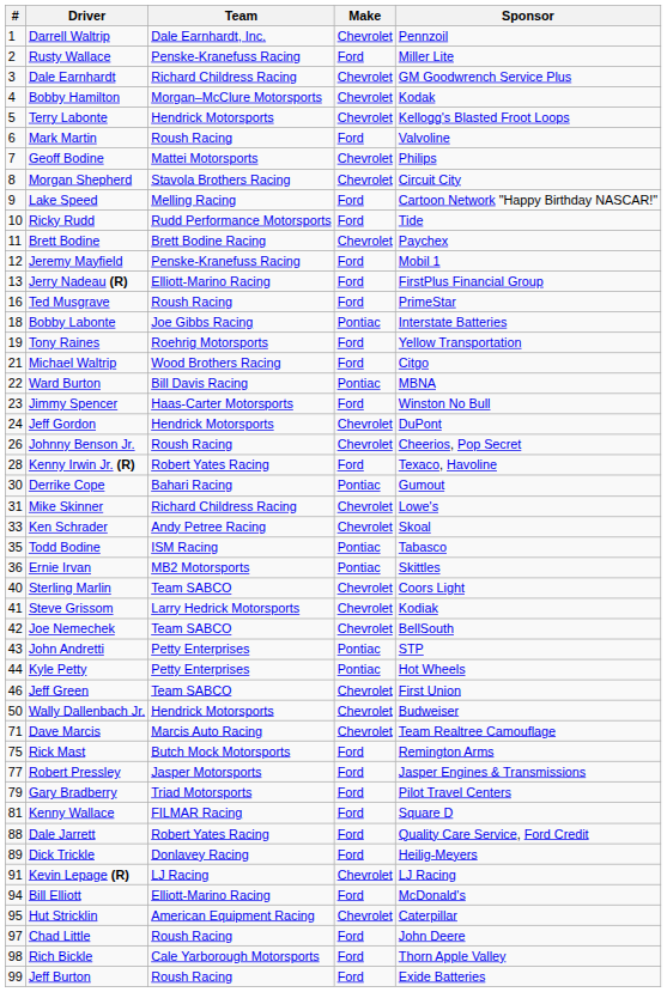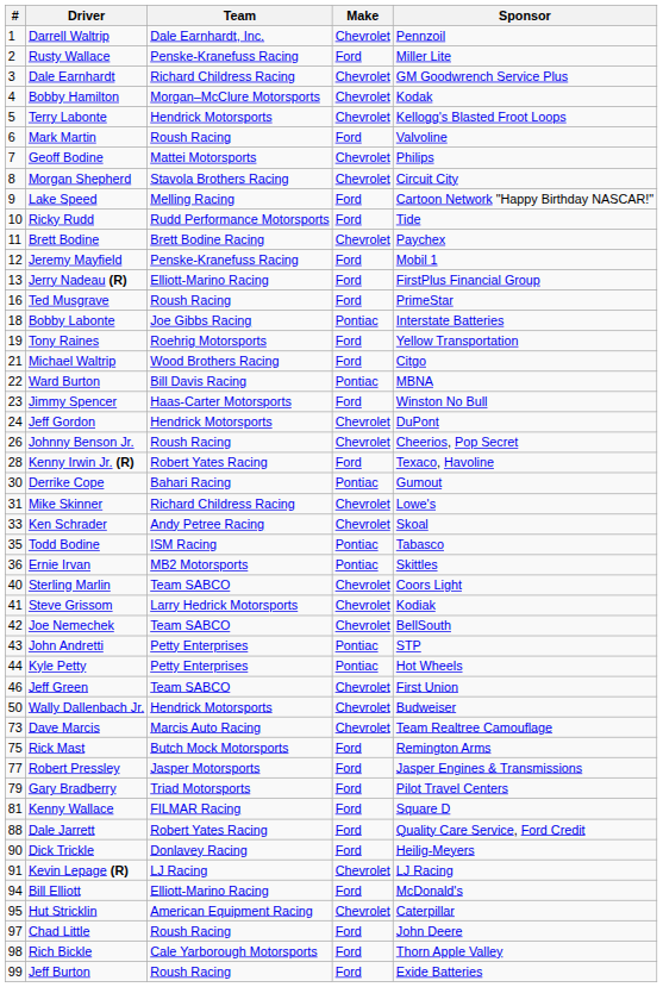 <table class="wikitable" style="font-size:95%">
 <tr>
 <th>#</th>
 <th>Driver</th>
 <th>Team</th>
 <th>Make</th>
 <th>Sponsor</th>
 </tr>
 <tr>
 <td>1</td>
 <td><a href='#'>Darrell Waltrip</a></td>
 <td><a href='#'>Dale Earnhardt, Inc.</a></td>
 <td><a href='#'>Chevrolet</a></td>
 <td><a href='#'>Pennzoil</a></td>
 </tr>
 <tr>
 <td>2</td>
 <td><a href='#'>Rusty Wallace</a></td>
 <td><a href='#'>Penske-Kranefuss Racing</a></td>
 <td><a href='#'>Ford</a></td>
 <td><a href='#'>Miller Lite</a></td>
 </tr>
 <tr>
 <td>3</td>
 <td><a href='#'>Dale Earnhardt</a></td>
 <td><a href='#'>Richard Childress Racing</a></td>
 <td><a href='#'>Chevrolet</a></td>
 <td><a href='#'>GM Goodwrench Service Plus</a></td>
 </tr>
 <tr>
 <td>4</td>
 <td><a href='#'>Bobby Hamilton</a></td>
 <td><a href='#'>Morgan–McClure Motorsports</a></td>
 <td><a href='#'>Chevrolet</a></td>
 <td><a href='#'>Kodak</a></td>
 </tr>
 <tr>
 <td>5</td>
 <td><a href='#'>Terry Labonte</a></td>
 <td><a href='#'>Hendrick Motorsports</a></td>
 <td><a href='#'>Chevrolet</a></td>
 <td><a href='#'>Kellogg's Blasted Froot Loops</a></td>
 </tr>
 <tr>
 <td>6</td>
 <td><a href='#'>Mark Martin</a></td>
 <td><a href='#'>Roush Racing</a></td>
 <td><a href='#'>Ford</a></td>
 <td><a href='#'>Valvoline</a></td>
 </tr>
 <tr>
 <td>7</td>
 <td><a href='#'>Geoff Bodine</a></td>
 <td><a href='#'>Mattei Motorsports</a></td>
 <td><a href='#'>Chevrolet</a></td>
 <td><a href='#'>Philips</a></td>
 </tr>
 <tr>
 <td>8</td>
 <td><a href='#'>Morgan Shepherd</a></td>
 <td><a href='#'>Stavola Brothers Racing</a></td>
 <td><a href='#'>Chevrolet</a></td>
 <td><a href='#'>Circuit City</a></td>
 </tr>
 <tr>
 <td>9</td>
 <td><a href='#'>Lake Speed</a></td>
 <td><a href='#'>Melling Racing</a></td>
 <td><a href='#'>Ford</a></td>
 <td><a href='#'>Cartoon Network</a> "Happy Birthday NASCAR!"</td>
 </tr>
 <tr>
 <td>10</td>
 <td><a href='#'>Ricky Rudd</a></td>
 <td><a href='#'>Rudd Performance Motorsports</a></td>
 <td><a href='#'>Ford</a></td>
 <td><a href='#'>Tide</a></td>
 </tr>
 <tr>
 <td>11</td>
 <td><a href='#'>Brett Bodine</a></td>
 <td><a href='#'>Brett Bodine Racing</a></td>
 <td><a href='#'>Chevrolet</a></td>
 <td><a href='#'>Paychex</a></td>
 </tr>
 <tr>
 <td>12</td>
 <td><a href='#'>Jeremy Mayfield</a></td>
 <td><a href='#'>Penske-Kranefuss Racing</a></td>
 <td><a href='#'>Ford</a></td>
 <td><a href='#'>Mobil 1</a></td>
 </tr>
 <tr>
 <td>13</td>
 <td><a href='#'>Jerry Nadeau</a> <strong>(R)</strong></td>
 <td><a href='#'>Elliott-Marino Racing</a></td>
 <td><a href='#'>Ford</a></td>
 <td><a href='#'>FirstPlus Financial Group</a></td>
 </tr>
 <tr>
 <td>16</td>
 <td><a href='#'>Ted Musgrave</a></td>
 <td><a href='#'>Roush Racing</a></td>
 <td><a href='#'>Ford</a></td>
 <td><a href='#'>PrimeStar</a></td>
 </tr>
 <tr>
 <td>18</td>
 <td><a href='#'>Bobby Labonte</a></td>
 <td><a href='#'>Joe Gibbs Racing</a></td>
 <td><a href='#'>Pontiac</a></td>
 <td><a href='#'>Interstate Batteries</a></td>
 </tr>
 <tr>
 <td>19</td>
 <td><a href='#'>Tony Raines</a></td>
 <td><a href='#'>Roehrig Motorsports</a></td>
 <td><a href='#'>Ford</a></td>
 <td><a href='#'>Yellow Transportation</a></td>
 </tr>
 <tr>
 <td>21</td>
 <td><a href='#'>Michael Waltrip</a></td>
 <td><a href='#'>Wood Brothers Racing</a></td>
 <td><a href='#'>Ford</a></td>
 <td><a href='#'>Citgo</a></td>
 </tr>
 <tr>
 <td>22</td>
 <td><a href='#'>Ward Burton</a></td>
 <td><a href='#'>Bill Davis Racing</a></td>
 <td><a href='#'>Pontiac</a></td>
 <td><a href='#'>MBNA</a></td>
 </tr>
 <tr>
 <td>23</td>
 <td><a href='#'>Jimmy Spencer</a></td>
 <td><a href='#'>Haas-Carter Motorsports</a></td>
 <td><a href='#'>Ford</a></td>
 <td><a href='#'>Winston No Bull</a></td>
 </tr>
 <tr>
 <td>24</td>
 <td><a href='#'>Jeff Gordon</a></td>
 <td><a href='#'>Hendrick Motorsports</a></td>
 <td><a href='#'>Chevrolet</a></td>
 <td><a href='#'>DuPont</a></td>
 </tr>
 <tr>
 <td>26</td>
 <td><a href='#'>Johnny Benson Jr.</a></td>
 <td><a href='#'>Roush Racing</a></td>
 <td><a href='#'>Chevrolet</a></td>
 <td><a href='#'>Cheerios</a>, <a href='#'>Pop Secret</a></td>
 </tr>
 <tr>
 <td>28</td>
 <td><a href='#'>Kenny Irwin Jr.</a> <strong>(R)</strong></td>
 <td><a href='#'>Robert Yates Racing</a></td>
 <td><a href='#'>Ford</a></td>
 <td><a href='#'>Texaco</a>, <a href='#'>Havoline</a></td>
 </tr>
 <tr>
 <td>30</td>
 <td><a href='#'>Derrike Cope</a></td>
 <td><a href='#'>Bahari Racing</a></td>
 <td><a href='#'>Pontiac</a></td>
 <td><a href='#'>Gumout</a></td>
 </tr>
 <tr>
 <td>31</td>
 <td><a href='#'>Mike Skinner</a></td>
 <td><a href='#'>Richard Childress Racing</a></td>
 <td><a href='#'>Chevrolet</a></td>
 <td><a href='#'>Lowe's</a></td>
 </tr>
 <tr>
 <td>33</td>
 <td><a href='#'>Ken Schrader</a></td>
 <td><a href='#'>Andy Petree Racing</a></td>
 <td><a href='#'>Chevrolet</a></td>
 <td><a href='#'>Skoal</a></td>
 </tr>
 <tr>
 <td>35</td>
 <td><a href='#'>Todd Bodine</a></td>
 <td><a href='#'>ISM Racing</a></td>
 <td><a href='#'>Pontiac</a></td>
 <td><a href='#'>Tabasco</a></td>
 </tr>
 <tr>
 <td>36</td>
 <td><a href='#'>Ernie Irvan</a></td>
 <td><a href='#'>MB2 Motorsports</a></td>
 <td><a href='#'>Pontiac</a></td>
 <td><a href='#'>Skittles</a></td>
 </tr>
 <tr>
 <td>40</td>
 <td><a href='#'>Sterling Marlin</a></td>
 <td><a href='#'>Team SABCO</a></td>
 <td><a href='#'>Chevrolet</a></td>
 <td><a href='#'>Coors Light</a></td>
 </tr>
 <tr>
 <td>41</td>
 <td><a href='#'>Steve Grissom</a></td>
 <td><a href='#'>Larry Hedrick Motorsports</a></td>
 <td><a href='#'>Chevrolet</a></td>
 <td><a href='#'>Kodiak</a></td>
 </tr>
 <tr>
 <td>42</td>
 <td><a href='#'>Joe Nemechek</a></td>
 <td><a href='#'>Team SABCO</a></td>
 <td><a href='#'>Chevrolet</a></td>
 <td><a href='#'>BellSouth</a></td>
 </tr>
 <tr>
 <td>43</td>
 <td><a href='#'>John Andretti</a></td>
 <td><a href='#'>Petty Enterprises</a></td>
 <td><a href='#'>Pontiac</a></td>
 <td><a href='#'>STP</a></td>
 </tr>
 <tr>
 <td>44</td>
 <td><a href='#'>Kyle Petty</a></td>
 <td><a href='#'>Petty Enterprises</a></td>
 <td><a href='#'>Pontiac</a></td>
 <td><a href='#'>Hot Wheels</a></td>
 </tr>
 <tr>
 <td>46</td>
 <td><a href='#'>Jeff Green</a></td>
 <td><a href='#'>Team SABCO</a></td>
 <td><a href='#'>Chevrolet</a></td>
 <td><a href='#'>First Union</a></td>
 </tr>
 <tr>
 <td>50</td>
 <td><a href='#'>Wally Dallenbach Jr.</a></td>
 <td><a href='#'>Hendrick Motorsports</a></td>
 <td><a href='#'>Chevrolet</a></td>
 <td><a href='#'>Budweiser</a></td>
 </tr>
 <tr>
-<td>71</td>
+<td>73</td>
 <td><a href='#'>Dave Marcis</a></td>
 <td><a href='#'>Marcis Auto Racing</a></td>
 <td><a href='#'>Chevrolet</a></td>
 <td><a href='#'>Team Realtree Camouflage</a></td>
 </tr>
 <tr>
 <td>75</td>
 <td><a href='#'>Rick Mast</a></td>
 <td><a href='#'>Butch Mock Motorsports</a></td>
 <td><a href='#'>Ford</a></td>
 <td><a href='#'>Remington Arms</a></td>
 </tr>
 <tr>
 <td>77</td>
 <td><a href='#'>Robert Pressley</a></td>
 <td><a href='#'>Jasper Motorsports</a></td>
 <td><a href='#'>Ford</a></td>
 <td><a href='#'>Jasper Engines & Transmissions</a></td>
 </tr>
 <tr>
 <td>79</td>
 <td><a href='#'>Gary Bradberry</a></td>
 <td><a href='#'>Triad Motorsports</a></td>
 <td><a href='#'>Ford</a></td>
 <td><a href='#'>Pilot Travel Centers</a></td>
 </tr>
 <tr>
 <td>81</td>
 <td><a href='#'>Kenny Wallace</a></td>
 <td><a href='#'>FILMAR Racing</a></td>
 <td><a href='#'>Ford</a></td>
 <td><a href='#'>Square D</a></td>
 </tr>
 <tr>
 <td>88</td>
 <td><a href='#'>Dale Jarrett</a></td>
 <td><a href='#'>Robert Yates Racing</a></td>
 <td><a href='#'>Ford</a></td>
 <td><a href='#'>Quality Care Service</a>, <a href='#'>Ford Credit</a></td>
 </tr>
 <tr>
-<td>89</td>
+<td>90</td>
 <td><a href='#'>Dick Trickle</a></td>
 <td><a href='#'>Donlavey Racing</a></td>
 <td><a href='#'>Ford</a></td>
 <td><a href='#'>Heilig-Meyers</a></td>
 </tr>
 <tr>
 <td>91</td>
 <td><a href='#'>Kevin Lepage</a> <strong>(R)</strong></td>
 <td><a href='#'>LJ Racing</a></td>
 <td><a href='#'>Chevrolet</a></td>
 <td><a href='#'>LJ Racing</a></td>
 </tr>
 <tr>
 <td>94</td>
 <td><a href='#'>Bill Elliott</a></td>
 <td><a href='#'>Elliott-Marino Racing</a></td>
 <td><a href='#'>Ford</a></td>
 <td><a href='#'>McDonald's</a></td>
 </tr>
 <tr>
 <td>95</td>
 <td><a href='#'>Hut Stricklin</a></td>
 <td><a href='#'>American Equipment Racing</a></td>
 <td><a href='#'>Chevrolet</a></td>
 <td><a href='#'>Caterpillar</a></td>
 </tr>
 <tr>
 <td>97</td>
 <td><a href='#'>Chad Little</a></td>
 <td><a href='#'>Roush Racing</a></td>
 <td><a href='#'>Ford</a></td>
 <td><a href='#'>John Deere</a></td>
 </tr>
 <tr>
 <td>98</td>
 <td><a href='#'>Rich Bickle</a></td>
 <td><a href='#'>Cale Yarborough Motorsports</a></td>
 <td><a href='#'>Ford</a></td>
 <td><a href='#'>Thorn Apple Valley</a></td>
 </tr>
 <tr>
 <td>99</td>
 <td><a href='#'>Jeff Burton</a></td>
 <td><a href='#'>Roush Racing</a></td>
 <td><a href='#'>Ford</a></td>
 <td><a href='#'>Exide Batteries</a></td>
 </tr>
 </table>
